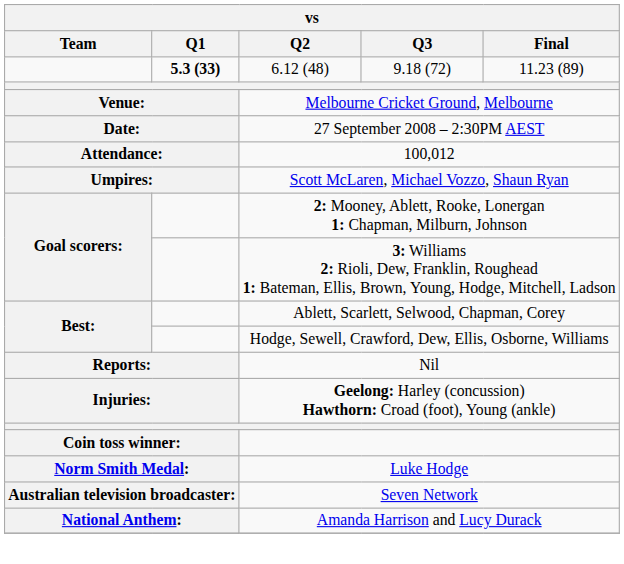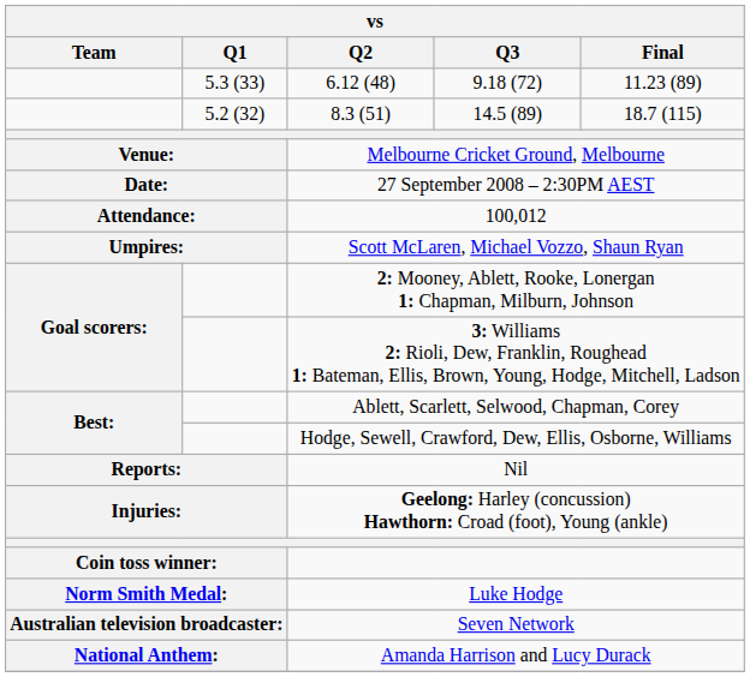 <table class="wikitable" style="font-size:90%; text-align:center;">
 <tr>
 <th colspan="5"> vs <strong></strong></th>
 </tr>
 <tr>
 <th>Team</th>
 <th>Q1</th>
 <th>Q2</th>
 <th>Q3</th>
 <th>Final</th>
 </tr>
 <tr>
 <td></td>
-<td><strong>5.3 (33)</strong></td>
+<td>5.3 (33)</td>
 <td>6.12 (48)</td>
 <td>9.18 (72)</td>
 <td>11.23 (89)</td>
+</tr>
+<tr>
+<td><strong></strong></td>
+<td>5.2 (32)</td>
+<td>8.3 (51)</td>
+<td>14.5 (89)</td>
+<td>18.7 (115)</td>
 </tr>
 <tr>
 <th colspan="5"></th>
 </tr>
 <tr>
 <th colspan="2">Venue:</th>
 <td colspan="3"><a href='#'>Melbourne Cricket Ground</a>, <a href='#'>Melbourne</a></td>
 </tr>
 <tr>
 <th colspan="2">Date:</th>
 <td colspan="3">27 September 2008 – 2:30PM <a href='#'>AEST</a></td>
 </tr>
 <tr>
 <th colspan="2">Attendance:</th>
 <td colspan="3">100,012</td>
 </tr>
 <tr>
 <th colspan="2">Umpires:</th>
 <td colspan="3"><a href='#'>Scott McLaren</a>, <a href='#'>Michael Vozzo</a>, <a href='#'>Shaun Ryan</a></td>
 </tr>
 <tr>
 <th rowspan="2">Goal scorers:</th>
 <td></td>
 <td colspan="3"><strong>2:</strong> Mooney, Ablett, Rooke, Lonergan<br><strong>1:</strong> Chapman, Milburn, Johnson</td>
 </tr>
 <tr>
 <td><strong></strong></td>
 <td colspan="3"><strong>3:</strong> Williams<strong><br>2:</strong> Rioli, Dew, Franklin, Roughead<br><strong>1:</strong> Bateman, Ellis, Brown, Young, Hodge, Mitchell, Ladson</td>
 </tr>
 <tr>
 <th rowspan="2">Best:</th>
 <td></td>
 <td colspan="3">Ablett, Scarlett, Selwood, Chapman, Corey</td>
 </tr>
 <tr>
 <td><strong></strong></td>
 <td colspan="3">Hodge, Sewell, Crawford, Dew, Ellis, Osborne, Williams</td>
 </tr>
 <tr>
 <th colspan="2">Reports:</th>
 <td colspan="3">Nil</td>
 </tr>
 <tr>
 <th colspan="2">Injuries:</th>
 <td colspan="3"><strong>Geelong:</strong> Harley (concussion)<br><strong>Hawthorn:</strong> Croad (foot), Young (ankle)</td>
 </tr>
 <tr>
 <th colspan="5"></th>
 </tr>
 <tr>
 <th colspan="2">Coin toss winner:</th>
 <td colspan="3"></td>
 </tr>
 <tr>
 <th colspan="2"><a href='#'>Norm Smith Medal</a>:</th>
 <td colspan="3"><a href='#'>Luke Hodge</a></td>
 </tr>
 <tr>
 <th colspan="2">Australian television broadcaster:</th>
 <td colspan="3"><a href='#'>Seven Network</a></td>
 </tr>
 <tr>
 <th colspan="2"><a href='#'>National Anthem</a>:</th>
 <td colspan="3"><a href='#'>Amanda Harrison</a> and <a href='#'>Lucy Durack</a></td>
 </tr>
 <tr>
 </tr>
 </table>
